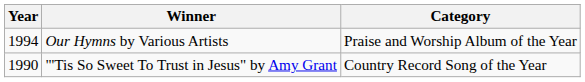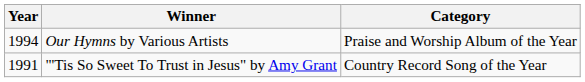 <table class="wikitable">
 <tr>
 <th>Year</th>
 <th>Winner</th>
 <th>Category</th>
 </tr>
 <tr>
 <td>1994</td>
 <td><em>Our Hymns</em> by Various Artists</td>
 <td>Praise and Worship Album of the Year</td>
 </tr>
 <tr>
-<td>1990</td>
+<td>1991</td>
 <td>"'Tis So Sweet To Trust in Jesus" by <a href='#'>Amy Grant</a></td>
 <td>Country Record Song of the Year</td>
 </tr>
 </table>
